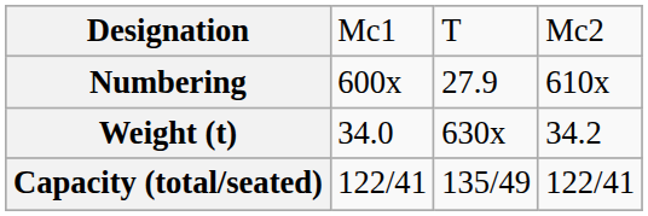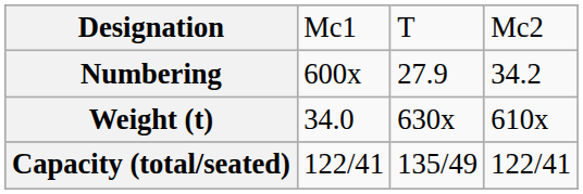 <table class="wikitable">
 <tr>
 <th>Designation</th>
 <td>Mc1</td>
 <td>T</td>
 <td>Mc2</td>
 </tr>
 <tr>
 <th>Numbering</th>
 <td>600x</td>
 <td>27.9</td>
-<td>610x</td>
+<td>34.2</td>
 </tr>
 <tr>
 <th>Weight (t)</th>
 <td>34.0</td>
 <td>630x</td>
-<td>34.2</td>
+<td>610x</td>
 </tr>
 <tr>
 <th>Capacity (total/seated)</th>
 <td>122/41</td>
 <td>135/49</td>
 <td>122/41</td>
 </tr>
 </table>
